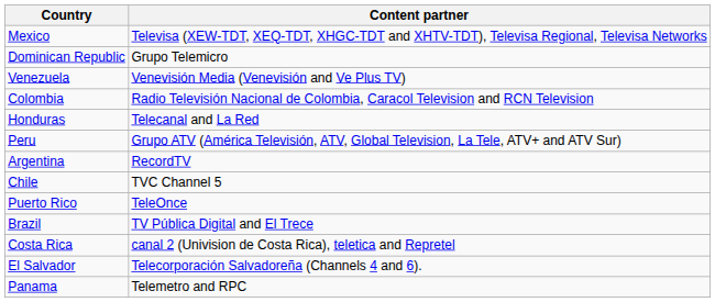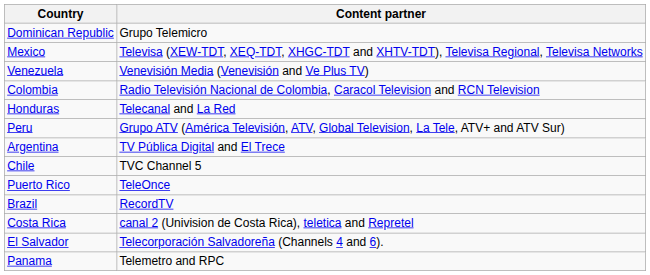 <table class="wikitable">
 <tr>
 <th>Country</th>
 <th>Content partner</th>
 </tr>
 <tr>
+<td><a href='#'>Dominican Republic</a></td>
+<td>Grupo Telemicro</td>
+</tr>
+<tr>
 <td><a href='#'>Mexico</a></td>
 <td><a href='#'>Televisa</a> (<a href='#'>XEW-TDT</a>, <a href='#'>XEQ-TDT</a>, <a href='#'>XHGC-TDT</a> and <a href='#'>XHTV-TDT</a>), <a href='#'>Televisa Regional</a>, <a href='#'>Televisa Networks</a></td>
-</tr>
-<tr>
-<td><a href='#'>Dominican Republic</a></td>
-<td>Grupo Telemicro</td>
 </tr>
 <tr>
 <td><a href='#'>Venezuela</a></td>
 <td><a href='#'>Venevisión Media</a> (<a href='#'>Venevisión</a> and <a href='#'>Ve Plus TV</a>)</td>
 </tr>
 <tr>
 <td><a href='#'>Colombia</a></td>
 <td><a href='#'>Radio Televisión Nacional de Colombia</a>, <a href='#'>Caracol Television</a> and <a href='#'>RCN Television</a></td>
 </tr>
 <tr>
 <td><a href='#'>Honduras</a></td>
 <td><a href='#'>Telecanal</a> and <a href='#'>La Red</a></td>
 </tr>
 <tr>
 <td><a href='#'>Peru</a></td>
 <td><a href='#'>Grupo ATV</a> (<a href='#'>América Televisión</a>, <a href='#'>ATV</a>, <a href='#'>Global Television</a>, <a href='#'>La Tele</a>, ATV+ and ATV Sur)</td>
 </tr>
 <tr>
 <td><a href='#'>Argentina</a></td>
-<td><a href='#'>RecordTV</a></td>
+<td><a href='#'>TV Pública Digital</a> and <a href='#'>El Trece</a></td>
 </tr>
 <tr o>
 <td><a href='#'>Chile</a></td>
 <td>TVC Channel 5</td>
 </tr>
 <tr>
 <td><a href='#'>Puerto Rico</a></td>
 <td><a href='#'>TeleOnce</a></td>
 </tr>
 <tr>
 <td><a href='#'>Brazil</a></td>
-<td><a href='#'>TV Pública Digital</a> and <a href='#'>El Trece</a></td>
+<td><a href='#'>RecordTV</a></td>
 </tr>
 <tr>
 <td><a href='#'>Costa Rica</a></td>
 <td><a href='#'>canal 2</a> (Univision de Costa Rica), <a href='#'>teletica</a> and <a href='#'>Repretel</a></td>
 </tr>
 <tr>
 <td><a href='#'>El Salvador</a></td>
 <td><a href='#'>Telecorporación Salvadoreña</a> (Channels <a href='#'>4</a> and <a href='#'>6</a>).</td>
 </tr>
 <tr>
 <td><a href='#'>Panama</a></td>
 <td>Telemetro and RPC</td>
 </tr>
 </table>
